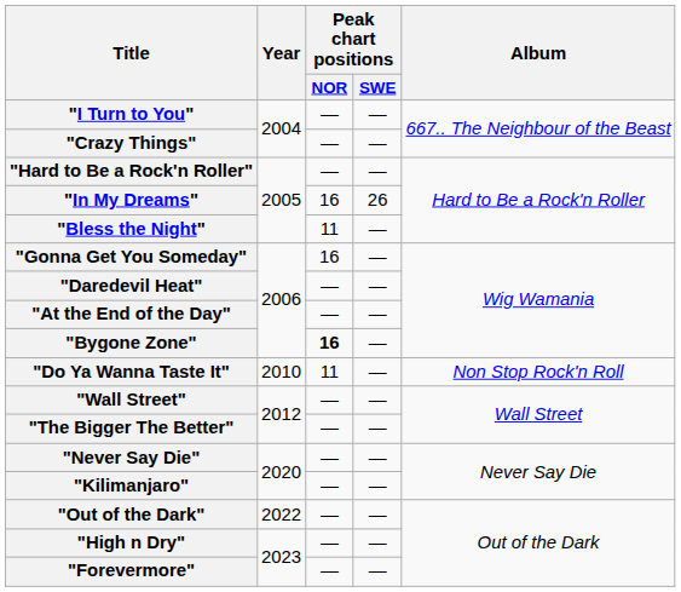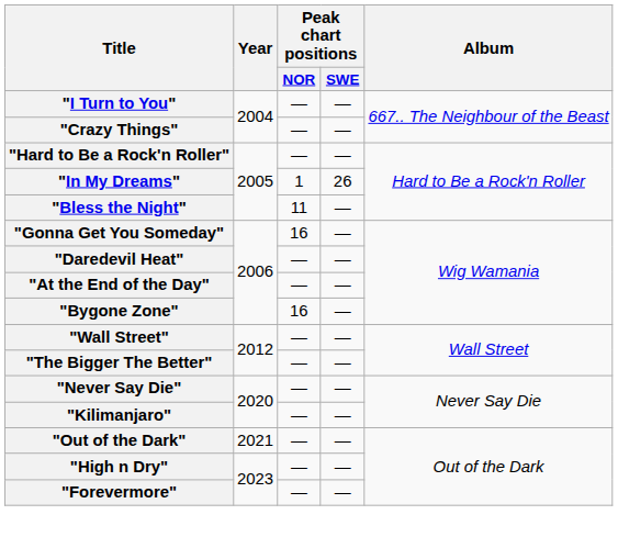 <table class="wikitable plainrowheaders" style="text-align:center;">
 <tr>
 <th rowspan="2">Title</th>
 <th rowspan="2">Year</th>
 <th colspan="2">Peak chart positions</th>
 <th rowspan="2">Album</th>
 </tr>
 <tr>
 <th scope="col" style="width:2.5em;font-size:90%;"><a href='#'>NOR</a><br></th>
 <th scope="col" style="width:2.5em;font-size:90%;"><a href='#'>SWE</a><br></th>
 </tr>
 <tr>
 <th scope="row">"<a href='#'>I Turn to You</a>"</th>
 <td rowspan="2">2004</td>
 <td>—</td>
 <td>—</td>
 <td rowspan="2"><em><a href='#'>667.. The Neighbour of the Beast</a></em></td>
 </tr>
 <tr>
 <th scope="row">"Crazy Things"</th>
 <td>—</td>
 <td>—</td>
 </tr>
 <tr>
 <th scope="row">"Hard to Be a Rock'n Roller"</th>
 <td rowspan="3">2005</td>
 <td>—</td>
 <td>—</td>
 <td rowspan="3"><em><a href='#'>Hard to Be a Rock'n Roller</a></em></td>
 </tr>
 <tr>
 <th scope="row">"<a href='#'>In My Dreams</a>"</th>
-<td>16</td>
+<td>1</td>
 <td>26</td>
 </tr>
 <tr>
 <th scope="row">"<a href='#'>Bless the Night</a>"</th>
 <td>11</td>
 <td>—</td>
 </tr>
 <tr>
 <th scope="row">"Gonna Get You Someday"</th>
 <td rowspan="4">2006</td>
 <td>16</td>
 <td>—</td>
 <td rowspan="4"><em><a href='#'>Wig Wamania</a></em></td>
 </tr>
 <tr>
 <th scope="row">"Daredevil Heat"</th>
 <td>—</td>
 <td>—</td>
 </tr>
 <tr>
 <th scope="row">"At the End of the Day"</th>
 <td>—</td>
 <td>—</td>
 </tr>
 <tr>
 <th scope="row">"Bygone Zone"</th>
-<td><strong>16</strong></td>
+<td>16</td>
 <td>—</td>
-</tr>
-<tr>
-<th scope="row">"Do Ya Wanna Taste It"</th>
-<td>2010</td>
-<td>11</td>
-<td>—</td>
-<td><em><a href='#'>Non Stop Rock'n Roll</a></em></td>
 </tr>
 <tr>
 <th scope="row">"Wall Street"</th>
 <td rowspan="2">2012</td>
 <td>—</td>
 <td>—</td>
 <td rowspan="2"><em><a href='#'>Wall Street</a></em></td>
 </tr>
 <tr>
 <th scope="row">"The Bigger The Better"</th>
 <td>—</td>
 <td>—</td>
 </tr>
 <tr>
 <th scope="row">"Never Say Die"</th>
 <td rowspan="2">2020</td>
 <td>—</td>
 <td>—</td>
 <td rowspan="2"><em>Never Say Die</em></td>
 </tr>
 <tr>
 <th scope="row">"Kilimanjaro"</th>
 <td>—</td>
 <td>—</td>
 </tr>
 <tr>
 <th scope="row">"Out of the Dark"</th>
-<td>2022</td>
+<td>2021</td>
 <td>—</td>
 <td>—</td>
 <td rowspan="3"><em>Out of the Dark</em></td>
 </tr>
 <tr>
 <th scope="row">"High n Dry"</th>
 <td rowspan="2">2023</td>
 <td>—</td>
 <td>—</td>
 </tr>
 <tr>
 <th scope="row">"Forevermore"</th>
 <td>—</td>
 <td>—</td>
 </tr>
 </table>
